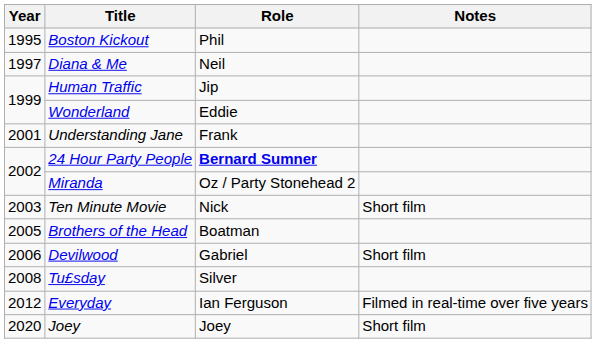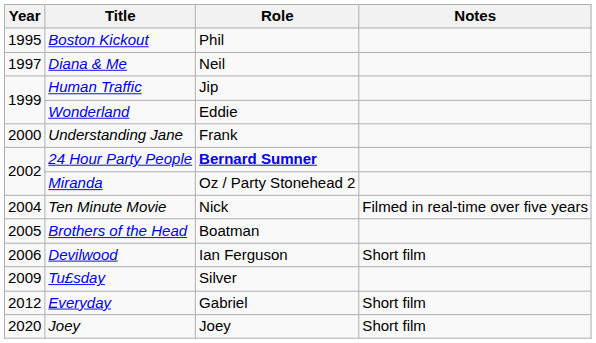 <table class="wikitable sortable">
 <tr>
 <th>Year</th>
 <th>Title</th>
 <th>Role</th>
 <th class="unsortable">Notes</th>
 </tr>
 <tr>
 <td>1995</td>
 <td><em><a href='#'>Boston Kickout</a></em></td>
 <td>Phil</td>
 <td></td>
 </tr>
 <tr>
 <td>1997</td>
 <td><em><a href='#'>Diana & Me</a></em></td>
 <td>Neil</td>
 <td></td>
 </tr>
 <tr>
 <td rowspan="2">1999</td>
 <td><em><a href='#'>Human Traffic</a></em></td>
 <td>Jip</td>
 <td></td>
 </tr>
 <tr>
 <td><em><a href='#'>Wonderland</a></em></td>
 <td>Eddie</td>
 <td></td>
 </tr>
 <tr>
-<td>2001</td>
+<td>2000</td>
 <td><em>Understanding Jane</em></td>
 <td>Frank</td>
 <td></td>
 </tr>
 <tr>
 <td rowspan="2">2002</td>
 <td><em><a href='#'>24 Hour Party People</a></em></td>
 <td><strong><a href='#'>Bernard Sumner</a></strong></td>
 <td></td>
 </tr>
 <tr>
 <td><em><a href='#'>Miranda</a></em></td>
 <td>Oz / Party Stonehead 2</td>
 <td></td>
 </tr>
 <tr>
-<td>2003</td>
+<td>2004</td>
 <td><em>Ten Minute Movie</em></td>
 <td>Nick</td>
-<td>Short film</td>
+<td>Filmed in real-time over five years</td>
 </tr>
 <tr>
 <td>2005</td>
 <td><em><a href='#'>Brothers of the Head</a></em></td>
 <td>Boatman</td>
 <td></td>
 </tr>
 <tr>
 <td>2006</td>
 <td><em><a href='#'>Devilwood</a></em></td>
-<td>Gabriel</td>
+<td>Ian Ferguson</td>
 <td>Short film</td>
 </tr>
 <tr>
-<td>2008</td>
+<td>2009</td>
 <td><em><a href='#'>Tu£sday</a></em></td>
 <td>Silver</td>
 <td></td>
 </tr>
 <tr>
 <td>2012</td>
 <td><em><a href='#'>Everyday</a></em></td>
-<td>Ian Ferguson</td>
-<td>Filmed in real-time over five years</td>
+<td>Gabriel</td>
+<td>Short film</td>
 </tr>
 <tr>
 <td>2020</td>
 <td><em>Joey</em></td>
 <td>Joey</td>
 <td>Short film</td>
 </tr>
 </table>
